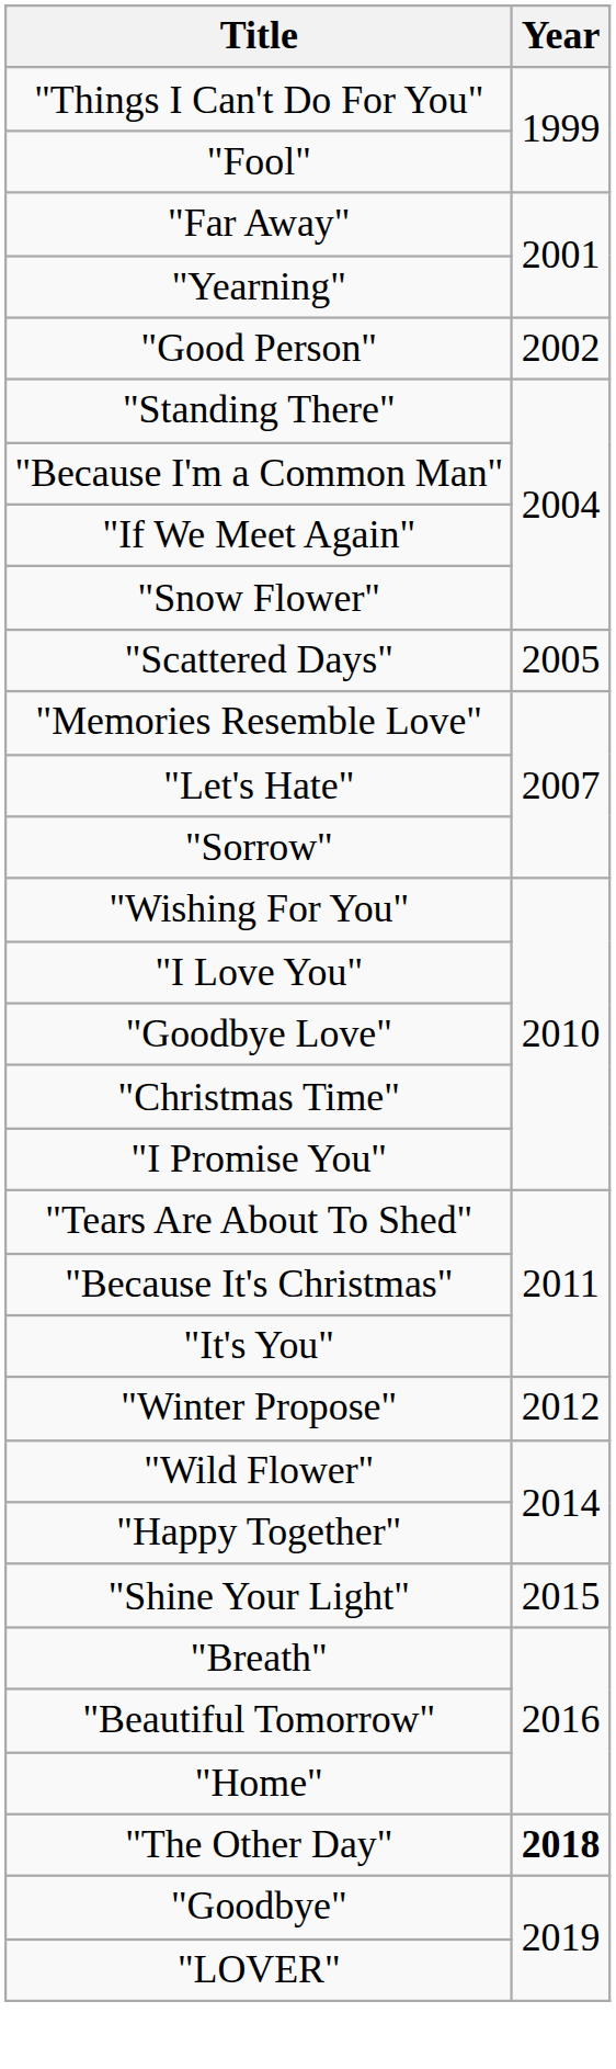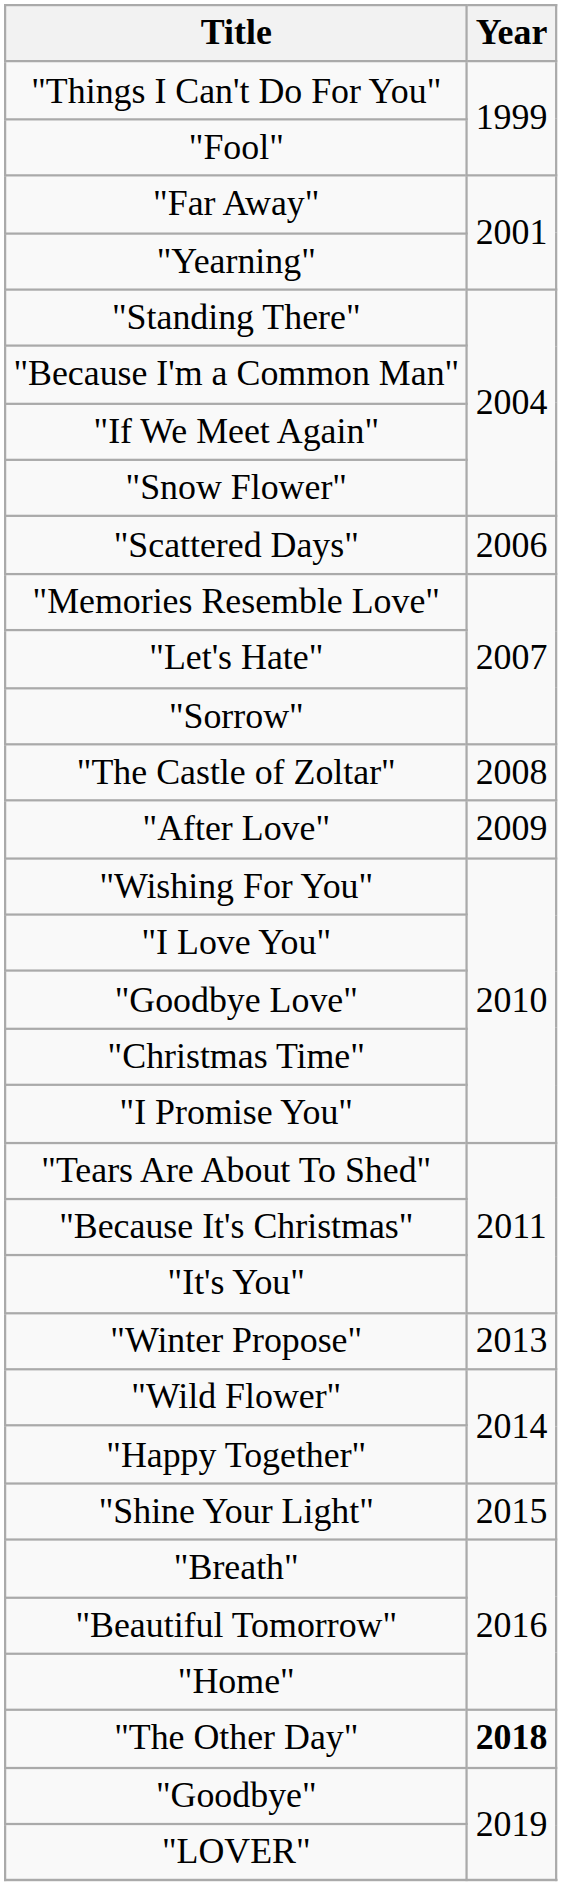 <table class="wikitable plainrowheaders" style="text-align:center;">
 <tr>
 <th scope="col">Title</th>
 <th scope="col">Year</th>
 </tr>
 <tr>
 <td scope="row">"Things I Can't Do For You"</td>
 <td rowspan="2">1999</td>
 </tr>
 <tr>
 <td scope="row">"Fool"</td>
 </tr>
 <tr>
 <td scope="row">"Far Away"</td>
 <td rowspan="2">2001</td>
 </tr>
 <tr>
 <td scope="row">"Yearning"</td>
 </tr>
 <tr>
-<td scope="row">"Good Person"</td>
-<td>2002</td>
-</tr>
-<tr>
 <td scope="row">"Standing There"</td>
 <td rowspan="4">2004</td>
 </tr>
 <tr>
 <td scope="row">"Because I'm a Common Man"</td>
 </tr>
 <tr>
 <td scope="row">"If We Meet Again"</td>
 </tr>
 <tr>
 <td scope="row">"Snow Flower"</td>
 </tr>
 <tr>
 <td scope="row">"Scattered Days"</td>
-<td>2005</td>
+<td>2006</td>
 </tr>
 <tr>
 <td scope="row">"Memories Resemble Love"</td>
 <td rowspan="3">2007</td>
 </tr>
 <tr>
 <td scope="row">"Let's Hate"</td>
 </tr>
 <tr>
 <td scope="row">"Sorrow"</td>
+</tr>
+<tr>
+<td scope="row">"The Castle of Zoltar"</td>
+<td>2008</td>
+</tr>
+<tr>
+<td scope="row">"After Love"</td>
+<td>2009</td>
 </tr>
 <tr>
 <td scope="row">"Wishing For You"</td>
 <td rowspan="5">2010</td>
 </tr>
 <tr>
 <td scope="row">"I Love You"</td>
 </tr>
 <tr>
 <td scope="row">"Goodbye Love"</td>
 </tr>
 <tr>
 <td scope="row">"Christmas Time"</td>
 </tr>
 <tr>
 <td scope="row">"I Promise You"</td>
 </tr>
 <tr>
 <td scope="row">"Tears Are About To Shed"</td>
 <td rowspan="3">2011</td>
 </tr>
 <tr>
 <td scope="row">"Because It's Christmas"</td>
 </tr>
 <tr>
 <td scope="row">"It's You"</td>
 </tr>
 <tr>
 <td scope="row">"Winter Propose"</td>
-<td>2012</td>
+<td>2013</td>
 </tr>
 <tr>
 <td scope="row">"Wild Flower"</td>
 <td rowspan="2">2014</td>
 </tr>
 <tr>
 <td scope="row">"Happy Together"</td>
 </tr>
 <tr>
 <td scope="row">"Shine Your Light"</td>
 <td>2015</td>
 </tr>
 <tr>
 <td>"Breath"</td>
 <td rowspan="3">2016</td>
 </tr>
 <tr>
 <td>"Beautiful Tomorrow"</td>
 </tr>
 <tr>
 <td>"Home"</td>
 </tr>
 <tr>
 <td scope="row">"The Other Day"</td>
 <td><strong>2018</strong></td>
 </tr>
 <tr>
 <td scope="row">"Goodbye"</td>
 <td rowspan="2">2019</td>
 </tr>
 <tr>
 <td scope="row">"LOVER" </td>
 </tr>
 <tr>
 </tr>
 </table>
